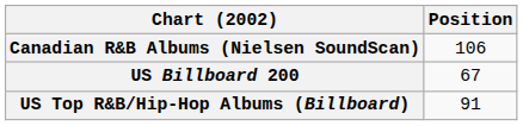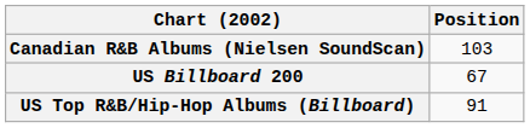 <table class="wikitable plainrowheaders sortable" style="text-align:center">
 <tr>
 <th scope="col">Chart (2002)</th>
 <th scope="col">Position</th>
 </tr>
 <tr>
 <th scope="row">Canadian R&B Albums (Nielsen SoundScan)</th>
-<td>106</td>
+<td>103</td>
 </tr>
 <tr>
 <th scope="row">US <em>Billboard</em> 200</th>
 <td>67</td>
 </tr>
 <tr>
 <th scope="row">US Top R&B/Hip-Hop Albums (<em>Billboard</em>)</th>
 <td>91</td>
 </tr>
 </table>
